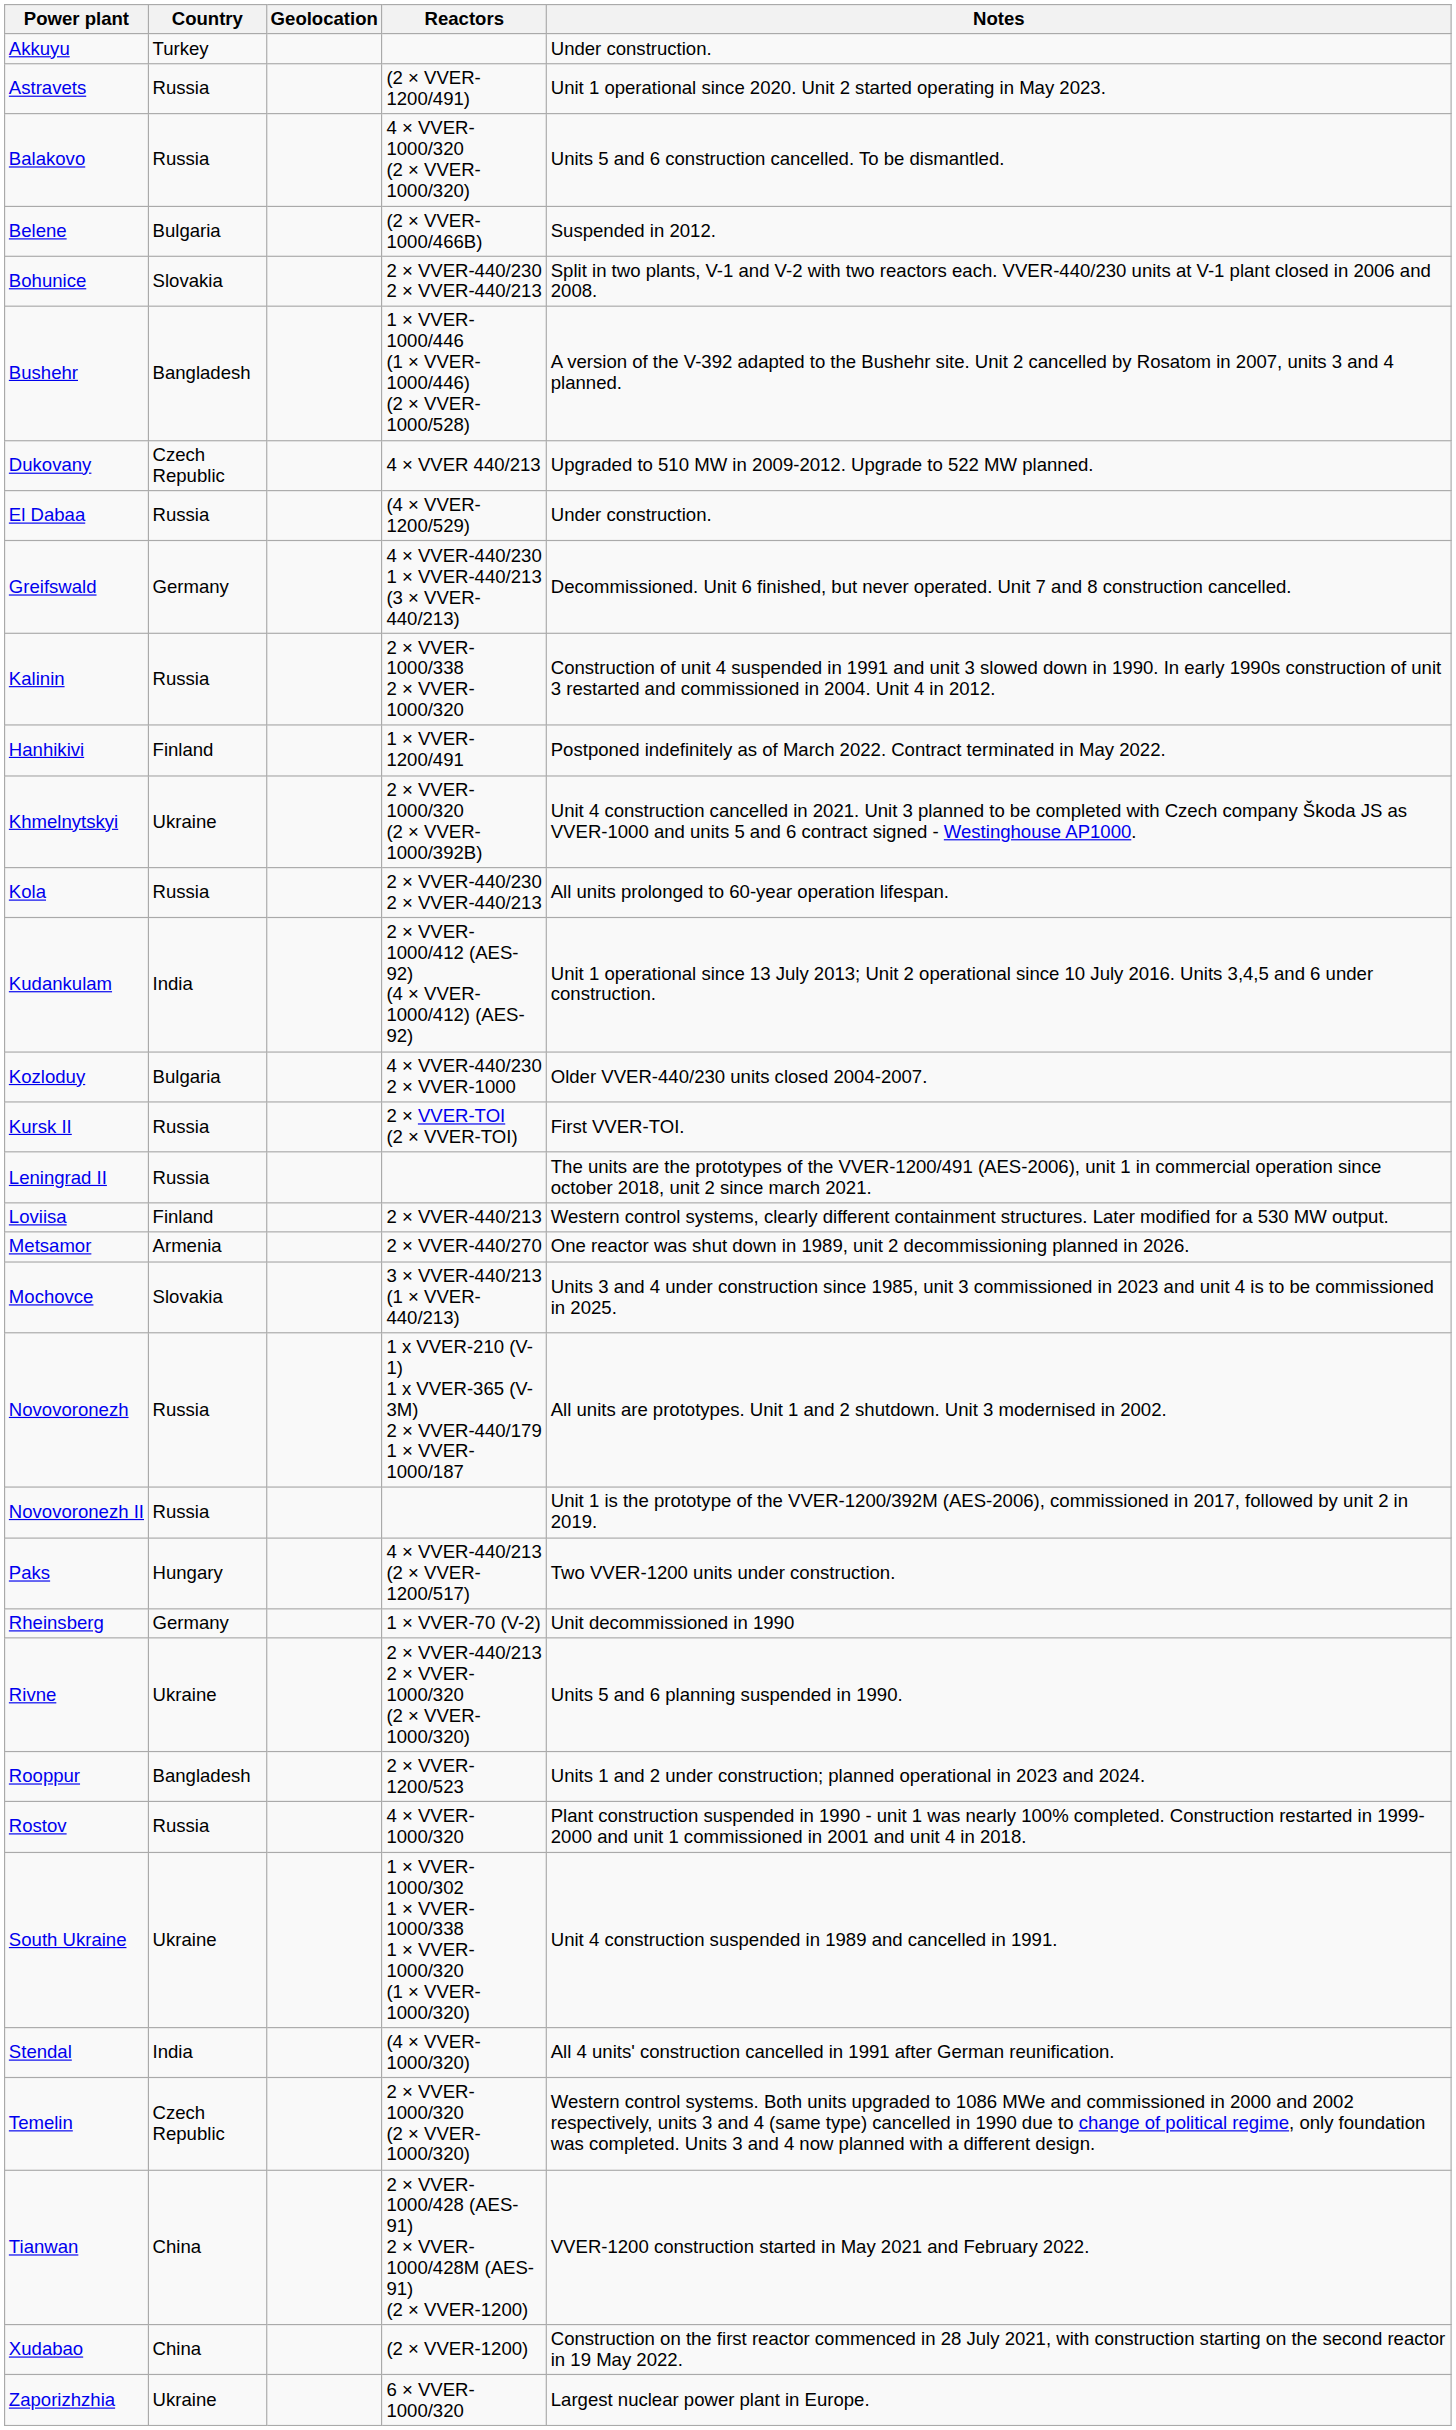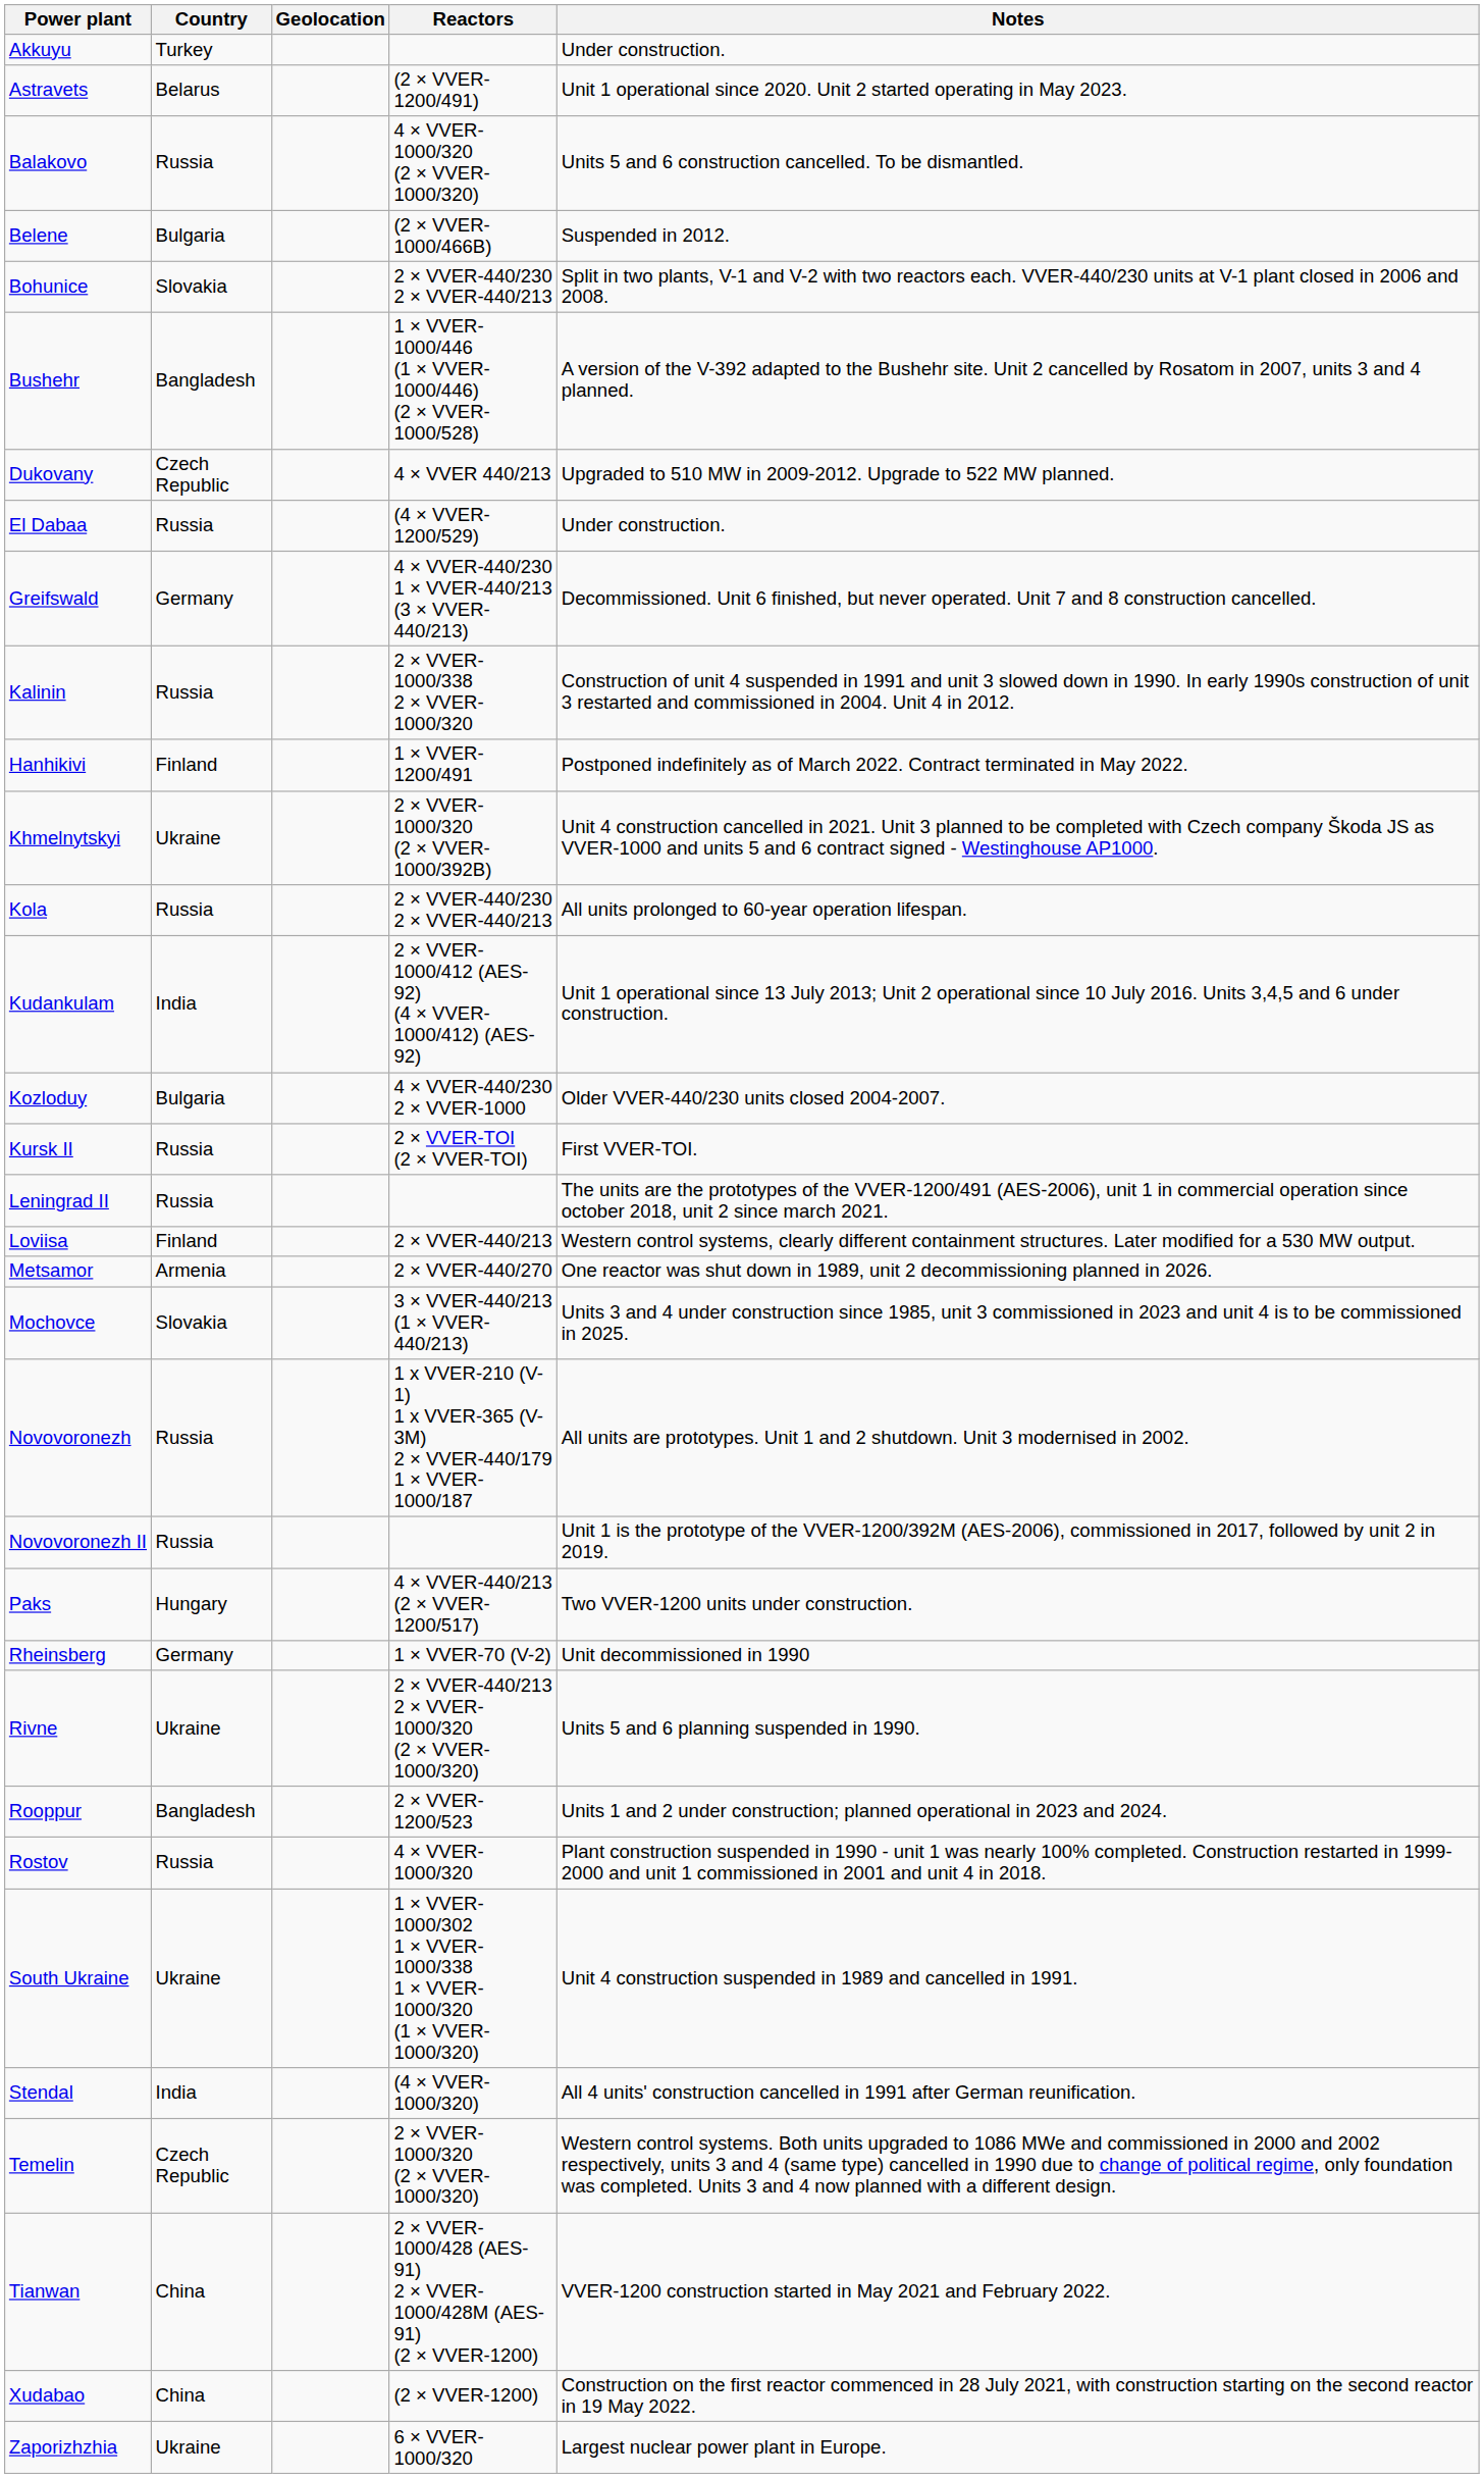 <table class="wikitable sortable">
 <tr>
 <th>Power plant</th>
 <th>Country</th>
 <th>Geolocation</th>
 <th>Reactors</th>
 <th>Notes</th>
 </tr>
 <tr>
 <td><a href='#'>Akkuyu</a></td>
 <td>Turkey</td>
 <td></td>
 <td></td>
 <td>Under construction.</td>
 </tr>
 <tr>
 <td><a href='#'>Astravets</a></td>
-<td>Russia</td>
+<td>Belarus</td>
 <td></td>
 <td>(2 × VVER-1200/491)</td>
 <td>Unit 1 operational since 2020. Unit 2 started operating in May 2023.</td>
 </tr>
 <tr>
 <td><a href='#'>Balakovo</a></td>
 <td>Russia</td>
 <td></td>
 <td>4 × VVER-1000/320 <br> (2 × VVER-1000/320)</td>
 <td>Units 5 and 6 construction cancelled. To be dismantled.</td>
 </tr>
 <tr>
 <td><a href='#'>Belene</a></td>
 <td>Bulgaria</td>
 <td></td>
 <td>(2 × VVER-1000/466B)</td>
 <td>Suspended in 2012.</td>
 </tr>
 <tr>
 <td><a href='#'>Bohunice</a></td>
 <td>Slovakia</td>
 <td></td>
 <td>2 × VVER-440/230 <br> 2 × VVER-440/213</td>
 <td>Split in two plants, V-1 and V-2 with two reactors each. VVER-440/230 units at V-1 plant closed in 2006 and 2008.</td>
 </tr>
 <tr>
 <td><a href='#'>Bushehr</a></td>
 <td>Bangladesh</td>
 <td></td>
 <td>1 × VVER-1000/446<br>(1 × VVER-1000/446)<br>(2 × VVER-1000/528)</td>
 <td>A version of the V-392 adapted to the Bushehr site. Unit 2 cancelled by Rosatom in 2007, units 3 and 4 planned.</td>
 </tr>
 <tr>
 <td><a href='#'>Dukovany</a></td>
 <td>Czech Republic</td>
 <td></td>
 <td>4 × VVER 440/213</td>
 <td>Upgraded to 510 MW in 2009-2012. Upgrade to 522 MW planned.</td>
 </tr>
 <tr>
 <td><a href='#'>El Dabaa</a></td>
 <td>Russia</td>
 <td></td>
 <td>(4 × VVER-1200/529)</td>
 <td>Under construction.</td>
 </tr>
 <tr>
 <td><a href='#'>Greifswald</a></td>
 <td>Germany</td>
 <td></td>
 <td>4 × VVER-440/230 <br> 1 × VVER-440/213 <br> (3 × VVER-440/213)</td>
 <td>Decommissioned. Unit 6 finished, but never operated. Unit 7 and 8 construction cancelled.</td>
 </tr>
 <tr>
 <td><a href='#'>Kalinin</a></td>
 <td>Russia</td>
 <td></td>
 <td>2 × VVER-1000/338 <br>2 × VVER-1000/320</td>
 <td>Construction of unit 4 suspended in 1991 and unit 3 slowed down in 1990. In early 1990s construction of unit 3 restarted and commissioned in 2004. Unit 4 in 2012.</td>
 </tr>
 <tr>
 <td><a href='#'>Hanhikivi</a></td>
 <td>Finland</td>
 <td></td>
 <td>1 × VVER-1200/491</td>
 <td>Postponed indefinitely as of March 2022. Contract terminated in May 2022.</td>
 </tr>
 <tr>
 <td><a href='#'>Khmelnytskyi</a></td>
 <td>Ukraine</td>
 <td></td>
 <td>2 × VVER-1000/320 <br> (2 × VVER-1000/392B)</td>
 <td>Unit 4 construction cancelled in 2021. Unit 3 planned to be completed with Czech company Škoda JS as VVER-1000 and units 5 and 6 contract signed - <a href='#'>Westinghouse AP1000</a>.</td>
 </tr>
 <tr>
 <td><a href='#'>Kola</a></td>
 <td>Russia</td>
 <td></td>
 <td>2 × VVER-440/230 <br> 2 × VVER-440/213</td>
 <td>All units prolonged to 60-year operation lifespan.</td>
 </tr>
 <tr>
 <td><a href='#'>Kudankulam</a></td>
 <td>India</td>
 <td></td>
 <td>2 × VVER-1000/412 (AES-92) <br> (4 × VVER-1000/412) (AES-92)</td>
 <td>Unit 1 operational since 13 July 2013; Unit 2 operational since 10 July 2016. Units 3,4,5 and 6 under construction.</td>
 </tr>
 <tr>
 <td><a href='#'>Kozloduy</a></td>
 <td>Bulgaria</td>
 <td></td>
 <td>4 × VVER-440/230 <br> 2 × VVER-1000</td>
 <td>Older VVER-440/230 units closed 2004-2007.</td>
 </tr>
 <tr>
 <td><a href='#'>Kursk II</a></td>
 <td>Russia</td>
 <td></td>
 <td>2 × <a href='#'>VVER-TOI</a><br>(2 × VVER-TOI)</td>
 <td>First VVER-TOI.</td>
 </tr>
 <tr>
 <td><a href='#'>Leningrad II</a></td>
 <td>Russia</td>
 <td></td>
 <td><br><br></td>
 <td>The units are the prototypes of the VVER-1200/491 (AES-2006), unit 1 in commercial operation since october 2018, unit 2 since march 2021.</td>
 </tr>
 <tr>
 <td><a href='#'>Loviisa</a></td>
 <td>Finland</td>
 <td></td>
 <td>2 × VVER-440/213</td>
 <td>Western control systems, clearly different containment structures. Later modified for a 530 MW output.</td>
 </tr>
 <tr>
 <td><a href='#'>Metsamor</a></td>
 <td>Armenia</td>
 <td></td>
 <td>2 × VVER-440/270</td>
 <td>One reactor was shut down in 1989, unit 2 decommissioning planned in 2026.</td>
 </tr>
 <tr>
 <td><a href='#'>Mochovce</a></td>
 <td>Slovakia</td>
 <td></td>
 <td>3 × VVER-440/213 <br> (1 × VVER-440/213)</td>
 <td>Units 3 and 4 under construction since 1985, unit 3 commissioned in 2023 and unit 4 is to be commissioned in 2025.</td>
 </tr>
 <tr>
 <td><a href='#'>Novovoronezh</a></td>
 <td>Russia</td>
 <td></td>
 <td>1 x VVER-210 (V-1)<br>1 x VVER-365 (V-3M)<br>2 × VVER-440/179 <br> 1 × VVER-1000/187</td>
 <td>All units are prototypes. Unit 1 and 2 shutdown. Unit 3 modernised in 2002.</td>
 </tr>
 <tr>
 <td><a href='#'>Novovoronezh II</a></td>
 <td>Russia</td>
 <td></td>
 <td></td>
 <td>Unit 1 is the prototype of the VVER-1200/392M (AES-2006), commissioned in 2017, followed by unit 2 in 2019.</td>
 </tr>
 <tr>
 <td><a href='#'>Paks</a></td>
 <td>Hungary</td>
 <td></td>
 <td>4 × VVER-440/213 <br>(2 × VVER-1200/517)</td>
 <td>Two VVER-1200 units under construction.</td>
 </tr>
 <tr>
 <td><a href='#'>Rheinsberg</a></td>
 <td>Germany</td>
 <td></td>
 <td>1 × VVER-70 (V-2)</td>
 <td>Unit decommissioned in 1990</td>
 </tr>
 <tr>
 <td><a href='#'>Rivne</a></td>
 <td>Ukraine</td>
 <td></td>
 <td>2 × VVER-440/213 <br> 2 × VVER-1000/320 <br> (2 × VVER-1000/320)</td>
 <td>Units 5 and 6 planning suspended in 1990.</td>
 </tr>
 <tr>
 <td><a href='#'>Rooppur</a></td>
 <td>Bangladesh</td>
 <td></td>
 <td>2 × VVER- 1200/523</td>
 <td>Units 1 and 2 under construction; planned operational in 2023 and 2024.</td>
 </tr>
 <tr>
 <td><a href='#'>Rostov</a></td>
 <td>Russia</td>
 <td></td>
 <td>4 × VVER-1000/320</td>
 <td>Plant construction suspended in 1990 - unit 1 was nearly 100% completed. Construction restarted in 1999-2000 and unit 1 commissioned in 2001 and unit 4 in 2018.</td>
 </tr>
 <tr>
 <td><a href='#'>South Ukraine</a></td>
 <td>Ukraine</td>
 <td></td>
 <td>1 × VVER-1000/302 <br> 1 × VVER-1000/338 <br> 1 × VVER-1000/320 <br> (1 × VVER-1000/320)</td>
 <td>Unit 4 construction suspended in 1989 and cancelled in 1991.</td>
 </tr>
 <tr>
 <td><a href='#'>Stendal</a></td>
 <td>India</td>
 <td></td>
 <td>(4 × VVER-1000/320)</td>
 <td>All 4 units' construction cancelled in 1991 after German reunification.</td>
 </tr>
 <tr>
 <td><a href='#'>Temelin</a></td>
 <td>Czech Republic</td>
 <td></td>
 <td>2 × VVER-1000/320<br>(2 × VVER-1000/320)</td>
 <td>Western control systems. Both units upgraded to 1086 MWe and commissioned in 2000 and 2002 respectively, units 3 and 4 (same type) cancelled in 1990 due to <a href='#'>change of political regime</a>, only foundation was completed. Units 3 and 4 now planned with a different design.</td>
 </tr>
 <tr>
 <td><a href='#'>Tianwan</a></td>
 <td>China</td>
 <td></td>
 <td>2 × VVER-1000/428 (AES-91) <br> 2 × VVER-1000/428M (AES-91) <br> (2 × VVER-1200)</td>
 <td>VVER-1200 construction started in May 2021 and February 2022.</td>
 </tr>
 <tr>
 <td><a href='#'>Xudabao</a></td>
 <td>China</td>
 <td></td>
 <td>(2 × VVER-1200)</td>
 <td>Construction on the first reactor commenced in 28 July 2021, with construction starting on the second reactor in 19 May 2022.</td>
 </tr>
 <tr>
 <td><a href='#'>Zaporizhzhia</a></td>
 <td>Ukraine</td>
 <td></td>
 <td>6 × VVER-1000/320</td>
 <td>Largest nuclear power plant in Europe.</td>
 </tr>
 </table>
